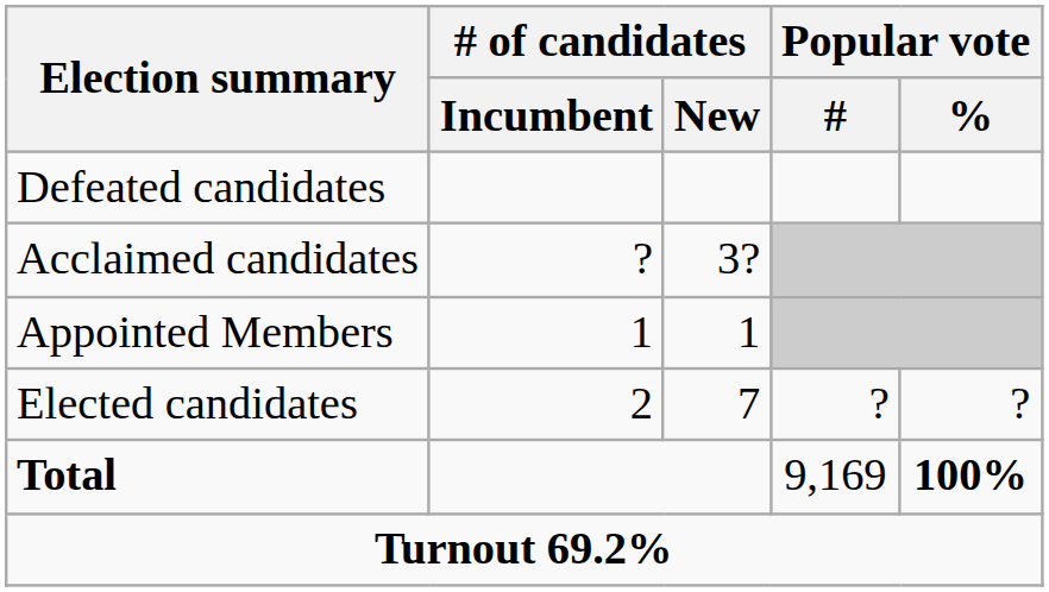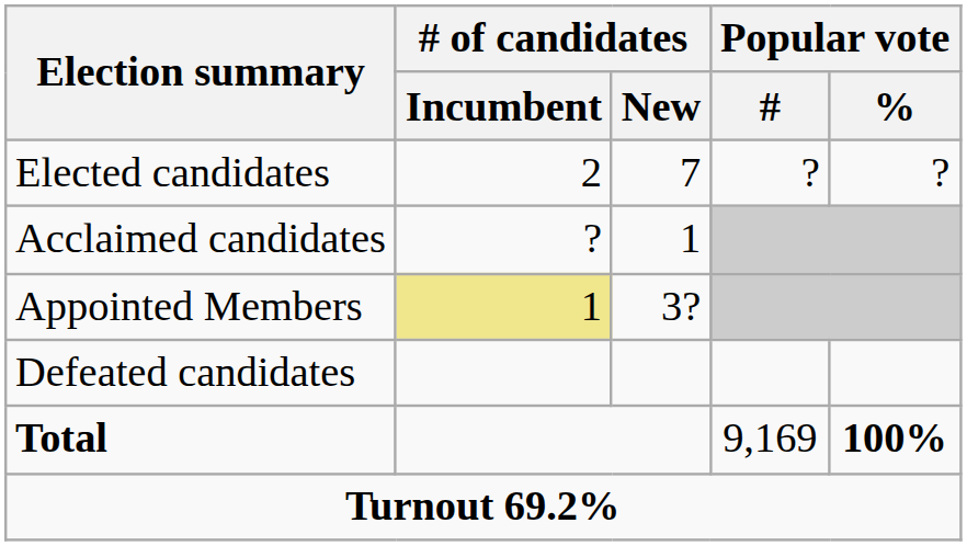 <table class="wikitable">
 <tr>
 <th rowspan="2">Election summary </th>
 <th colspan="2"># of candidates</th>
 <th colspan="2">Popular vote</th>
 </tr>
 <tr>
 <th>Incumbent</th>
 <th>New</th>
 <th>#</th>
 <th>%</th>
 </tr>
 <tr>
+<td>Elected candidates</td>
+<td align="right">2</td>
+<td align="right">7</td>
+<td align="right">?</td>
+<td align="right">?</td>
+</tr>
+<tr>
+<td>Acclaimed candidates</td>
+<td align="right">?</td>
+<td align="right">1</td>
+<td align="right" colspan=2 bgcolor="CCCCCC"></td>
+</tr>
+<tr>
+<td>Appointed Members</td>
+<td align="right" style="background: khaki;">1</td>
+<td align="right">3?</td>
+<td align="right" colspan=2 bgcolor="CCCCCC"></td>
+</tr>
+<tr>
 <td>Defeated candidates</td>
 <td align="right"> </td>
 <td align="right"> </td>
 <td align="right"> </td>
 <td align="right"> </td>
-</tr>
-<tr>
-<td>Acclaimed candidates</td>
-<td align="right">?</td>
-<td align="right">3?</td>
-<td align="right" colspan=2 bgcolor="CCCCCC"></td>
-</tr>
-<tr>
-<td>Appointed Members</td>
-<td align="right">1</td>
-<td align="right">1</td>
-<td align="right" colspan=2 bgcolor="CCCCCC"></td>
-</tr>
-<tr>
-<td>Elected candidates</td>
-<td align="right">2</td>
-<td align="right">7</td>
-<td align="right">?</td>
-<td align="right">?</td>
 </tr>
 <tr>
 <td><strong>Total</strong></td>
 <td colspan="2" align="center"> </td>
 <td align="center">9,169</td>
 <td align="center"><strong>100%</strong></td>
 </tr>
 <tr>
 <td colspan="5" align="center"><strong>Turnout 69.2%</strong></td>
 </tr>
 </table>
